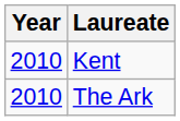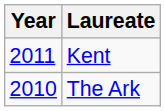 <table class="wikitable">
 <tr>
 <th>Year</th>
 <th>Laureate</th>
 </tr>
 <tr>
-<td><a href='#'>2010</a></td>
+<td><a href='#'>2011</a></td>
 <td><a href='#'>Kent</a></td>
 </tr>
 <tr>
 <td><a href='#'>2010</a></td>
 <td><a href='#'>The Ark</a></td>
 </tr>
 </table>
